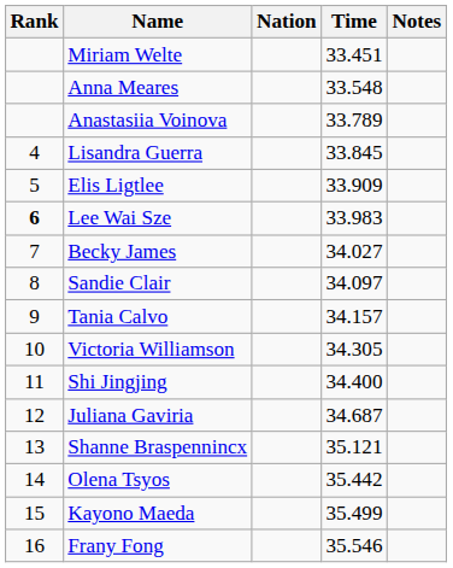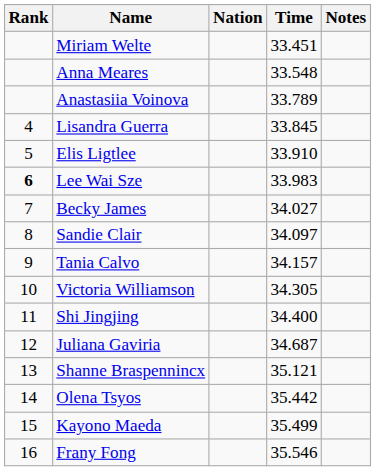 <table class="wikitable sortable" style="text-align:center">
 <tr>
 <th>Rank</th>
 <th>Name</th>
 <th>Nation</th>
 <th>Time</th>
 <th>Notes</th>
 </tr>
 <tr>
 <td></td>
 <td align=left><a href='#'>Miriam Welte</a></td>
 <td align=left></td>
 <td>33.451</td>
 <td></td>
 </tr>
 <tr>
 <td></td>
 <td align=left><a href='#'>Anna Meares</a></td>
 <td align=left></td>
 <td>33.548</td>
 <td></td>
 </tr>
 <tr>
 <td></td>
 <td align=left><a href='#'>Anastasiia Voinova</a></td>
 <td align=left></td>
 <td>33.789</td>
 <td></td>
 </tr>
 <tr>
 <td>4</td>
 <td align=left><a href='#'>Lisandra Guerra</a></td>
 <td align=left></td>
 <td>33.845</td>
 <td></td>
 </tr>
 <tr>
 <td>5</td>
 <td align=left><a href='#'>Elis Ligtlee</a></td>
 <td align=left></td>
-<td>33.909</td>
+<td>33.910</td>
 <td></td>
 </tr>
 <tr>
 <td><strong>6</strong></td>
 <td align=left><a href='#'>Lee Wai Sze</a></td>
 <td align=left></td>
 <td>33.983</td>
 <td></td>
 </tr>
 <tr>
 <td>7</td>
 <td align=left><a href='#'>Becky James</a></td>
 <td align=left></td>
 <td>34.027</td>
 <td></td>
 </tr>
 <tr>
 <td>8</td>
 <td align=left><a href='#'>Sandie Clair</a></td>
 <td align=left></td>
 <td>34.097</td>
 <td></td>
 </tr>
 <tr>
 <td>9</td>
 <td align=left><a href='#'>Tania Calvo</a></td>
 <td align=left></td>
 <td>34.157</td>
 <td></td>
 </tr>
 <tr>
 <td>10</td>
 <td align=left><a href='#'>Victoria Williamson</a></td>
 <td align=left></td>
 <td>34.305</td>
 <td></td>
 </tr>
 <tr>
 <td>11</td>
 <td align=left><a href='#'>Shi Jingjing</a></td>
 <td align=left></td>
 <td>34.400</td>
 <td></td>
 </tr>
 <tr>
 <td>12</td>
 <td align=left><a href='#'>Juliana Gaviria</a></td>
 <td align=left></td>
 <td>34.687</td>
 <td></td>
 </tr>
 <tr>
 <td>13</td>
 <td align=left><a href='#'>Shanne Braspennincx</a></td>
 <td align=left></td>
 <td>35.121</td>
 <td></td>
 </tr>
 <tr>
 <td>14</td>
 <td align=left><a href='#'>Olena Tsyos</a></td>
 <td align=left></td>
 <td>35.442</td>
 <td></td>
 </tr>
 <tr>
 <td>15</td>
 <td align=left><a href='#'>Kayono Maeda</a></td>
 <td align=left></td>
 <td>35.499</td>
 <td></td>
 </tr>
 <tr>
 <td>16</td>
 <td align=left><a href='#'>Frany Fong</a></td>
 <td align=left></td>
 <td>35.546</td>
 <td></td>
 </tr>
 </table>
